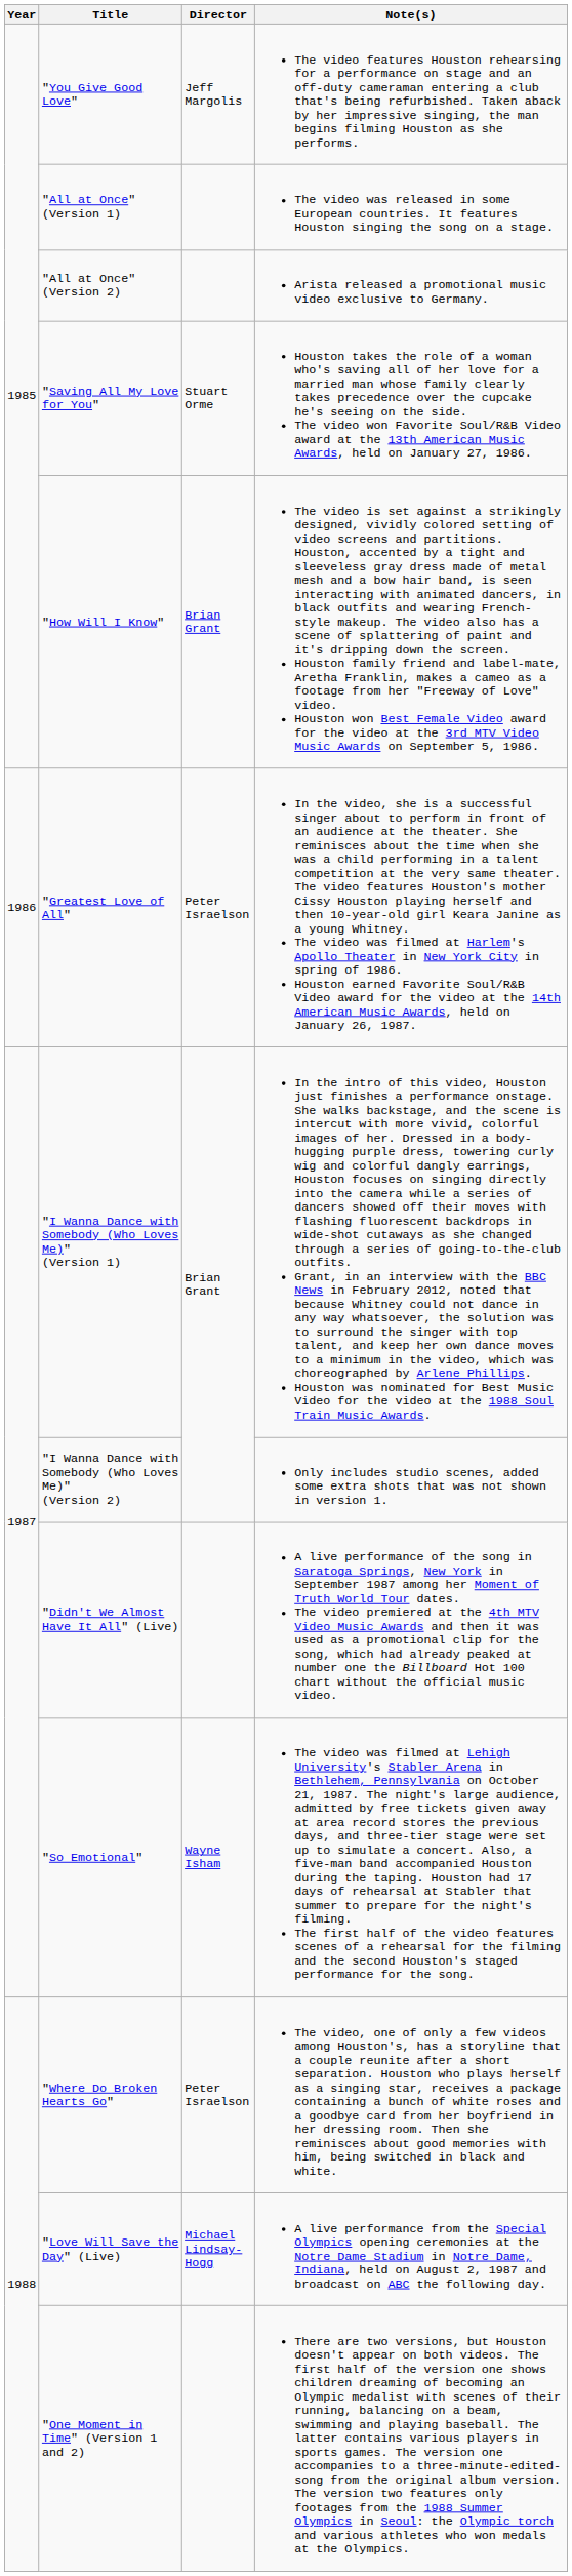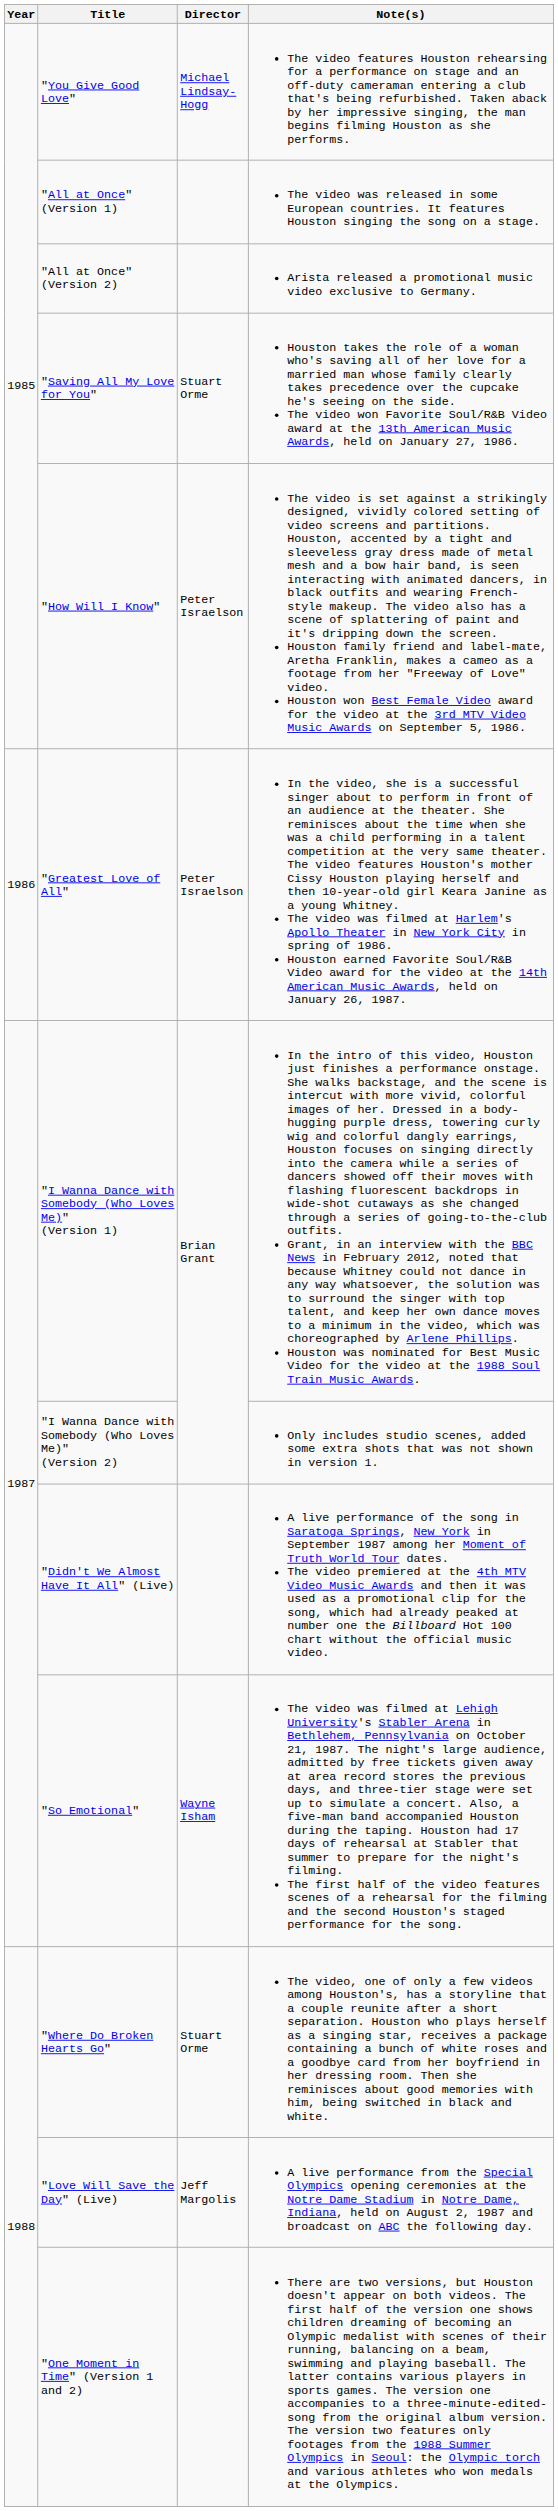 <table class="wikitable">
 <tr>
 <th style="text-align:center;">Year</th>
 <th style="text-align:center; width:27%;">Title</th>
 <th style="text-align:center; width:13%;">Director</th>
 <th style="text-align:center; width:60%;">Note(s)</th>
 </tr>
 <tr>
 <td style="text-align:center;" rowspan="5">1985</td>
 <td>"<a href='#'>You Give Good Love</a>"</td>
-<td>Jeff Margolis</td>
+<td><a href='#'>Michael Lindsay-Hogg</a></td>
 <td><br><ul><li>The video features Houston rehearsing for a performance on stage and an off-duty cameraman entering a club that's being refurbished. Taken aback by her impressive singing, the man begins filming Houston as she performs.</li></ul></td>
 </tr>
 <tr>
 <td>"<a href='#'>All at Once</a>" (Version 1)</td>
 <td></td>
 <td><br><ul><li>The video was released in some European countries. It features Houston singing the song on a stage.</li></ul></td>
 </tr>
 <tr>
 <td>"All at Once" (Version 2)</td>
 <td></td>
 <td><br><ul><li>Arista released a promotional music video exclusive to Germany.</li></ul></td>
 </tr>
 <tr>
 <td>"<a href='#'>Saving All My Love for You</a>"</td>
 <td>Stuart Orme</td>
 <td><br><ul><li>Houston takes the role of a woman who's saving all of her love for a married man whose family clearly takes precedence over the cupcake he's seeing on the side.</li><li>The video won Favorite Soul/R&B Video award at the <a href='#'>13th American Music Awards</a>, held on January 27, 1986.</li></ul></td>
 </tr>
 <tr>
 <td>"<a href='#'>How Will I Know</a>"</td>
-<td><a href='#'>Brian Grant</a></td>
+<td>Peter Israelson</td>
 <td><br><ul><li>The video is set against a strikingly designed, vividly colored setting of video screens and partitions. Houston, accented by a tight and sleeveless gray dress made of metal mesh and a bow hair band, is seen interacting with animated dancers, in black outfits and wearing French-style makeup. The video also has a scene of splattering of paint and it's dripping down the screen.</li><li>Houston family friend and label-mate, Aretha Franklin, makes a cameo as a footage from her "Freeway of Love" video.</li><li>Houston won <a href='#'>Best Female Video</a> award for the video at the <a href='#'>3rd MTV Video Music Awards</a> on September 5, 1986.</li></ul></td>
 </tr>
 <tr>
 <td style="text-align:center;">1986</td>
 <td>"<a href='#'>Greatest Love of All</a>"</td>
 <td>Peter Israelson</td>
 <td><br><ul><li>In the video, she is a successful singer about to perform in front of an audience at the theater. She reminisces about the time when she was a child performing in a talent competition at the very same theater. The video features Houston's mother Cissy Houston playing herself and then 10-year-old girl Keara Janine as a young Whitney.</li><li>The video was filmed at <a href='#'>Harlem</a>'s <a href='#'>Apollo Theater</a> in <a href='#'>New York City</a> in spring of 1986.</li><li>Houston earned Favorite Soul/R&B Video award for the video at the <a href='#'>14th American Music Awards</a>, held on January 26, 1987.</li></ul></td>
 </tr>
 <tr>
 <td style="text-align:center;" rowspan="4">1987</td>
 <td>"<a href='#'>I Wanna Dance with Somebody (Who Loves Me)</a>"<br>(Version 1)</td>
 <td rowspan="2">Brian Grant</td>
 <td><br><ul><li>In the intro of this video, Houston just finishes a performance onstage. She walks backstage, and the scene is intercut with more vivid, colorful images of her. Dressed in a body-hugging purple dress, towering curly wig and colorful dangly earrings, Houston focuses on singing directly into the camera while a series of dancers showed off their moves with flashing fluorescent backdrops in wide-shot cutaways as she changed through a series of going-to-the-club outfits.</li><li>Grant, in an interview with the <a href='#'>BBC News</a> in February 2012, noted that because Whitney could not dance in any way whatsoever, the solution was to surround the singer with top talent, and keep her own dance moves to a minimum in the video, which was choreographed by <a href='#'>Arlene Phillips</a>.</li><li>Houston was nominated for Best Music Video for the video at the <a href='#'>1988 Soul Train Music Awards</a>.</li></ul></td>
 </tr>
 <tr>
 <td>"I Wanna Dance with Somebody (Who Loves Me)"<br>(Version 2)</td>
 <td><br><ul><li>Only includes studio scenes, added some extra shots that was not shown in version 1.</li></ul></td>
 </tr>
 <tr>
 <td>"<a href='#'>Didn't We Almost Have It All</a>" (Live)</td>
 <td></td>
 <td><br><ul><li>A live performance of the song in <a href='#'>Saratoga Springs</a>, <a href='#'>New York</a> in September 1987 among her <a href='#'>Moment of Truth World Tour</a> dates.</li><li>The video premiered at the <a href='#'>4th MTV Video Music Awards</a> and then it was used as a promotional clip for the song, which had already peaked at number one the <em>Billboard</em> Hot 100 chart without the official music video.</li></ul></td>
 </tr>
 <tr>
 <td>"<a href='#'>So Emotional</a>"</td>
 <td><a href='#'>Wayne Isham</a></td>
 <td><br><ul><li>The video was filmed at <a href='#'>Lehigh University</a>'s <a href='#'>Stabler Arena</a> in <a href='#'>Bethlehem, Pennsylvania</a> on October 21, 1987. The night's large audience, admitted by free tickets given away at area record stores the previous days, and three-tier stage were set up to simulate a concert. Also, a five-man band accompanied Houston during the taping. Houston had 17 days of rehearsal at Stabler that summer to prepare for the night's filming.</li><li>The first half of the video features scenes of a rehearsal for the filming and the second Houston's staged performance for the song.</li></ul></td>
 </tr>
 <tr>
 <td style="text-align:center;" rowspan="3">1988</td>
 <td>"<a href='#'>Where Do Broken Hearts Go</a>"</td>
-<td>Peter Israelson</td>
+<td>Stuart Orme</td>
 <td><br><ul><li>The video, one of only a few videos among Houston's, has a storyline that a couple reunite after a short separation. Houston who plays herself as a singing star, receives a package containing a bunch of white roses and a goodbye card from her boyfriend in her dressing room. Then she reminisces about good memories with him, being switched in black and white.</li></ul></td>
 </tr>
 <tr>
 <td>"<a href='#'>Love Will Save the Day</a>" (Live)</td>
-<td><a href='#'>Michael Lindsay-Hogg</a></td>
+<td>Jeff Margolis</td>
 <td><br><ul><li>A live performance from the <a href='#'>Special Olympics</a> opening ceremonies at the <a href='#'>Notre Dame Stadium</a> in <a href='#'>Notre Dame, Indiana</a>, held on August 2, 1987 and broadcast on <a href='#'>ABC</a> the following day.</li></ul></td>
 </tr>
 <tr>
 <td>"<a href='#'>One Moment in Time</a>" (Version 1 and 2)</td>
 <td></td>
 <td><br><ul><li>There are two versions, but Houston doesn't appear on both videos. The first half of the version one shows children dreaming of becoming an Olympic medalist with scenes of their running, balancing on a beam, swimming and playing baseball. The latter contains various players in sports games. The version one accompanies to a three-minute-edited-song from the original album version. The version two features only footages from the <a href='#'>1988 Summer Olympics</a> in <a href='#'>Seoul</a>: the <a href='#'>Olympic torch</a> and various athletes who won medals at the Olympics.</li></ul></td>
 </tr>
 </table>
